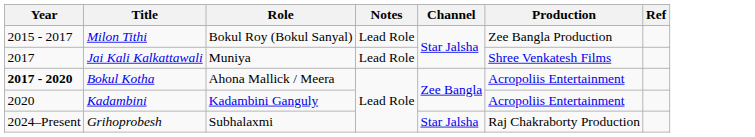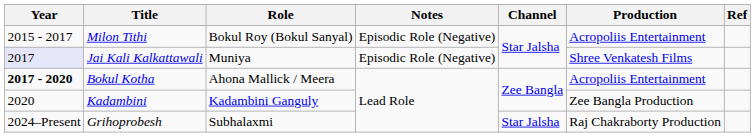 <table class="wikitable sortable">
 <tr>
 <th>Year</th>
 <th>Title</th>
 <th>Role</th>
 <th>Notes</th>
 <th>Channel</th>
 <th>Production</th>
 <th>Ref</th>
 </tr>
 <tr>
 <td>2015 - 2017</td>
 <td><em><a href='#'>Milon Tithi</a></em></td>
 <td>Bokul Roy (Bokul Sanyal)</td>
-<td>Lead Role</td>
+<td>Episodic Role (Negative)</td>
 <td rowspan="2"><a href='#'>Star Jalsha</a></td>
-<td>Zee Bangla Production</td>
+<td><a href='#'>Acropoliis Entertainment</a></td>
 <td></td>
 </tr>
 <tr>
-<td>2017</td>
+<td style="background: lavender;">2017</td>
 <td><em><a href='#'>Jai Kali Kalkattawali</a></em></td>
 <td>Muniya</td>
-<td>Lead Role</td>
+<td>Episodic Role (Negative)</td>
 <td><a href='#'>Shree Venkatesh Films</a></td>
 <td></td>
 </tr>
 <tr>
 <td><strong>2017 - 2020</strong></td>
 <td><em><a href='#'>Bokul Kotha</a></em></td>
 <td>Ahona Mallick / Meera</td>
 <td rowspan="3">Lead Role</td>
 <td rowspan="2"><a href='#'>Zee Bangla</a></td>
 <td><a href='#'>Acropoliis Entertainment</a></td>
 <td></td>
 </tr>
 <tr>
 <td>2020</td>
 <td><a href='#'><em>Kadambini</em></a></td>
 <td><a href='#'>Kadambini Ganguly</a></td>
-<td><a href='#'>Acropoliis Entertainment</a></td>
+<td>Zee Bangla Production</td>
 <td></td>
 </tr>
 <tr>
 <td>2024–Present</td>
 <td><em>Grihoprobesh</em></td>
 <td>Subhalaxmi</td>
 <td><a href='#'>Star Jalsha</a></td>
 <td>Raj Chakraborty Production</td>
 <td></td>
 </tr>
 </table>
